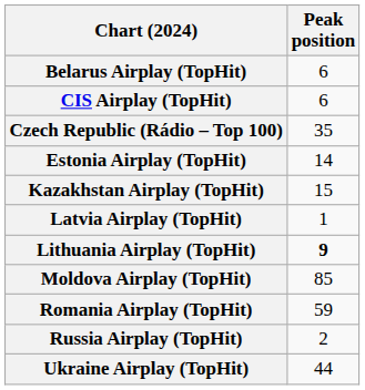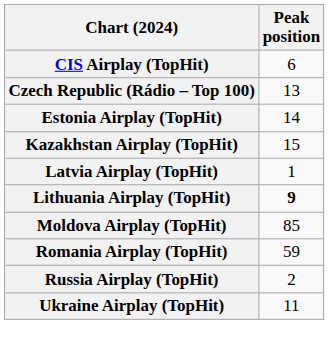 <table class="wikitable plainrowheaders sortable" style="text-align:center">
 <tr>
 <th scope="col">Chart (2024)</th>
 <th scope="col">Peak<br>position</th>
-</tr>
-<tr>
-<th scope="row">Belarus Airplay (TopHit)</th>
-<td>6</td>
 </tr>
 <tr>
 <th scope="row"><a href='#'>CIS</a> Airplay (TopHit)</th>
 <td>6</td>
 </tr>
 <tr>
 <th scope="row">Czech Republic (Rádio – Top 100)</th>
-<td>35</td>
+<td>13</td>
 </tr>
 <tr>
 <th scope="row">Estonia Airplay (TopHit)</th>
 <td>14</td>
 </tr>
 <tr>
 <th scope="row">Kazakhstan Airplay (TopHit)</th>
 <td>15</td>
 </tr>
 <tr>
 <th scope="row">Latvia Airplay (TopHit)</th>
 <td>1</td>
 </tr>
 <tr>
 <th scope="row">Lithuania Airplay (TopHit)</th>
 <td><strong>9</strong></td>
 </tr>
 <tr>
 <th scope="row">Moldova Airplay (TopHit)</th>
 <td>85</td>
 </tr>
 <tr>
 <th scope="row">Romania Airplay (TopHit)</th>
 <td>59</td>
 </tr>
 <tr>
 <th scope="row">Russia Airplay (TopHit)</th>
 <td>2</td>
 </tr>
 <tr>
 <th scope="row">Ukraine Airplay (TopHit)</th>
-<td>44</td>
+<td>11</td>
 </tr>
 </table>
